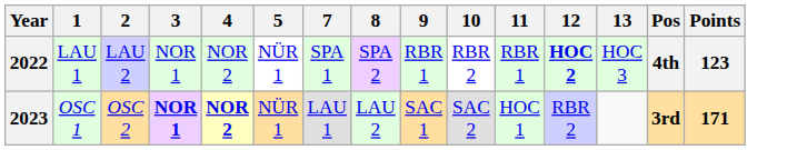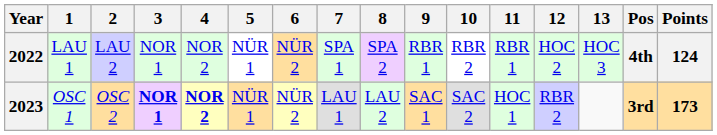 <table class="wikitable" style="text-align:center; font-size:85%">
 <tr>
 <th>Year</th>
 <th>1</th>
 <th>2</th>
 <th>3</th>
 <th>4</th>
 <th>5</th>
+<th>6</th>
 <th>7</th>
 <th>8</th>
 <th>9</th>
 <th>10</th>
 <th>11</th>
 <th>12</th>
 <th>13</th>
 <th>Pos</th>
 <th>Points</th>
 </tr>
 <tr>
 <th>2022</th>
 <td style="background:#DFFFDF;"><a href='#'>LAU<br>1</a><br></td>
 <td style="background:#CFCFFF;"><a href='#'>LAU<br>2</a><br></td>
 <td style="background:#DFFFDF;"><a href='#'>NOR<br>1</a><br></td>
 <td style="background:#DFFFDF;"><a href='#'>NOR<br>2</a><br></td>
 <td style="background:#FFFFFF;"><a href='#'>NÜR<br>1</a><br></td>
+<td style="background:#FFDF9F;"><a href='#'>NÜR<br>2</a><br></td>
 <td style="background:#DFFFDF;"><a href='#'>SPA<br>1</a><br></td>
 <td style="background:#EFCFFF;"><a href='#'>SPA<br>2</a><br></td>
 <td style="background:#DFFFDF;"><a href='#'>RBR<br>1</a><br></td>
 <td style="background:#FFFFFF;"><a href='#'>RBR<br>2</a><br></td>
 <td style="background:#DFFFDF;"><a href='#'>RBR<br>1</a><br></td>
-<td style="background:#DFFFDF;"><strong><a href='#'>HOC<br>2</a><br></strong></td>
+<td style="background:#DFFFDF;"><a href='#'>HOC<br>2</a><br></td>
 <td style="background:#DFFFDF;"><a href='#'>HOC<br>3</a><br></td>
 <th>4th</th>
-<th>123</th>
+<th>124</th>
 </tr>
 <tr>
 <th>2023</th>
 <td style="background:#DFFFDF;"><em><a href='#'>OSC<br>1</a></em><br></td>
 <td style="background:#FFDF9F;"><em><a href='#'>OSC<br>2</a></em><br></td>
 <td style="background:#EFCFFF;"><strong><a href='#'>NOR<br>1</a><br></strong></td>
 <td style="background:#FFFFBF;"><strong><a href='#'>NOR<br>2</a></strong><br></td>
 <td style="background:#FFDF9F;"><a href='#'>NÜR<br>1</a><br></td>
+<td style="background:#FFFFBF;"><a href='#'>NÜR<br>2</a><br></td>
 <td style="background:#DFDFDF;"><a href='#'>LAU<br>1</a><br></td>
 <td style="background:#DFFFDF;"><a href='#'>LAU<br>2</a><br></td>
 <td style="background:#FFDF9F;"><a href='#'>SAC<br>1</a><br></td>
 <td style="background:#DFDFDF;"><a href='#'>SAC<br>2</a><br></td>
 <td style="background:#DFFFDF;"><a href='#'>HOC<br>1</a><br></td>
 <td style="background:#CFCFFF;"><a href='#'>RBR<br>2</a><br></td>
 <td></td>
 <th style="background:#FFDF9F">3rd</th>
-<th style="background:#FFDF9F">171</th>
+<th style="background:#FFDF9F">173</th>
 </tr>
 </table>
